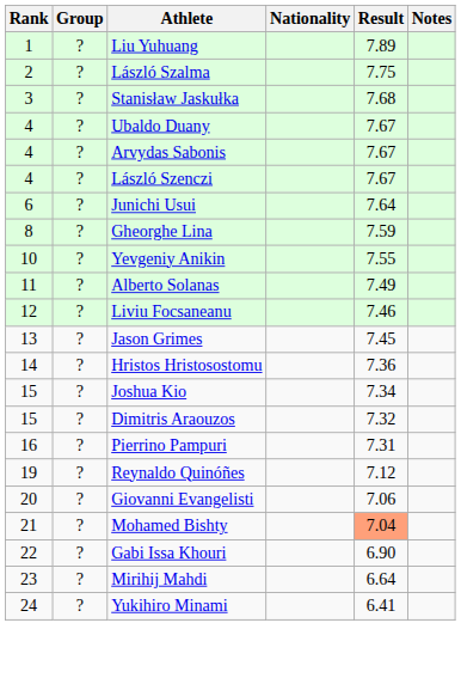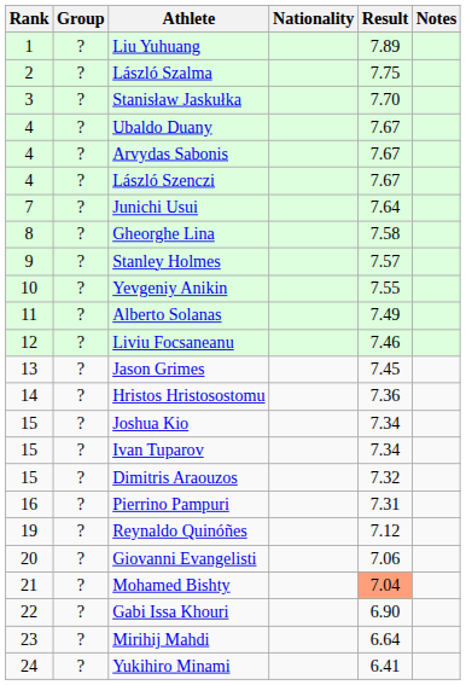 <table class="wikitable sortable" style="text-align:center">
 <tr>
 <th>Rank</th>
 <th>Group</th>
 <th>Athlete</th>
 <th>Nationality</th>
 <th>Result</th>
 <th>Notes</th>
 </tr>
 <tr bgcolor=ddffdd>
 <td>1</td>
 <td>?</td>
 <td align=left><a href='#'>Liu Yuhuang</a></td>
 <td align=left></td>
 <td>7.89</td>
 <td></td>
 </tr>
 <tr bgcolor=ddffdd>
 <td>2</td>
 <td>?</td>
 <td align=left><a href='#'>László Szalma</a></td>
 <td align=left></td>
 <td>7.75</td>
 <td></td>
 </tr>
 <tr bgcolor=ddffdd>
 <td>3</td>
 <td>?</td>
 <td align=left><a href='#'>Stanisław Jaskułka</a></td>
 <td align=left></td>
-<td>7.68</td>
+<td>7.70</td>
 <td></td>
 </tr>
 <tr bgcolor=ddffdd>
 <td>4</td>
 <td>?</td>
 <td align=left><a href='#'>Ubaldo Duany</a></td>
 <td align=left></td>
 <td>7.67</td>
 <td></td>
 </tr>
 <tr bgcolor=ddffdd>
 <td>4</td>
 <td>?</td>
 <td align=left><a href='#'>Arvydas Sabonis</a></td>
 <td align=left></td>
 <td>7.67</td>
 <td></td>
 </tr>
 <tr bgcolor=ddffdd>
 <td>4</td>
 <td>?</td>
 <td align=left><a href='#'>László Szenczi</a></td>
 <td align=left></td>
 <td>7.67</td>
 <td></td>
 </tr>
 <tr bgcolor=ddffdd>
-<td>6</td>
+<td>7</td>
 <td>?</td>
 <td align=left><a href='#'>Junichi Usui</a></td>
 <td align=left></td>
 <td>7.64</td>
 <td></td>
 </tr>
 <tr bgcolor=ddffdd>
 <td>8</td>
 <td>?</td>
 <td align=left><a href='#'>Gheorghe Lina</a></td>
 <td align=left></td>
-<td>7.59</td>
+<td>7.58</td>
+<td></td>
+</tr>
+<tr bgcolor=ddffdd>
+<td>9</td>
+<td>?</td>
+<td align=left><a href='#'>Stanley Holmes</a></td>
+<td align=left></td>
+<td>7.57</td>
 <td></td>
 </tr>
 <tr bgcolor=ddffdd>
 <td>10</td>
 <td>?</td>
 <td align=left><a href='#'>Yevgeniy Anikin</a></td>
 <td align=left></td>
 <td>7.55</td>
 <td></td>
 </tr>
 <tr bgcolor=ddffdd>
 <td>11</td>
 <td>?</td>
 <td align=left><a href='#'>Alberto Solanas</a></td>
 <td align=left></td>
 <td>7.49</td>
 <td></td>
 </tr>
 <tr bgcolor=ddffdd>
 <td>12</td>
 <td>?</td>
 <td align=left><a href='#'>Liviu Focsaneanu</a></td>
 <td align=left></td>
 <td>7.46</td>
 <td></td>
 </tr>
 <tr>
 <td>13</td>
 <td>?</td>
 <td align=left><a href='#'>Jason Grimes</a></td>
 <td align=left></td>
 <td>7.45</td>
 <td></td>
 </tr>
 <tr>
 <td>14</td>
 <td>?</td>
 <td align=left><a href='#'>Hristos Hristosostomu</a></td>
 <td align=left></td>
 <td>7.36</td>
 <td></td>
 </tr>
 <tr>
 <td>15</td>
 <td>?</td>
 <td align=left><a href='#'>Joshua Kio</a></td>
+<td align=left></td>
+<td>7.34</td>
+<td></td>
+</tr>
+<tr>
+<td>15</td>
+<td>?</td>
+<td align=left><a href='#'>Ivan Tuparov</a></td>
 <td align=left></td>
 <td>7.34</td>
 <td></td>
 </tr>
 <tr>
 <td>15</td>
 <td>?</td>
 <td align=left><a href='#'>Dimitris Araouzos</a></td>
 <td align=left></td>
 <td>7.32</td>
 <td></td>
 </tr>
 <tr>
 <td>16</td>
 <td>?</td>
 <td align=left><a href='#'>Pierrino Pampuri</a></td>
 <td align=left></td>
 <td>7.31</td>
 <td></td>
 </tr>
 <tr>
 <td>19</td>
 <td>?</td>
 <td align=left><a href='#'>Reynaldo Quinóñes</a></td>
 <td align=left></td>
 <td>7.12</td>
 <td></td>
 </tr>
 <tr>
 <td>20</td>
 <td>?</td>
 <td align=left><a href='#'>Giovanni Evangelisti</a></td>
 <td align=left></td>
 <td>7.06</td>
 <td></td>
 </tr>
 <tr>
 <td>21</td>
 <td>?</td>
 <td align=left><a href='#'>Mohamed Bishty</a></td>
 <td align=left></td>
 <td style="background: lightsalmon;">7.04</td>
 <td></td>
 </tr>
 <tr>
 <td>22</td>
 <td>?</td>
 <td align=left><a href='#'>Gabi Issa Khouri</a></td>
 <td align=left></td>
 <td>6.90</td>
 <td></td>
 </tr>
 <tr>
 <td>23</td>
 <td>?</td>
 <td align=left><a href='#'>Mirihij Mahdi</a></td>
 <td align=left></td>
 <td>6.64</td>
 <td></td>
 </tr>
 <tr>
 <td>24</td>
 <td>?</td>
 <td align=left><a href='#'>Yukihiro Minami</a></td>
 <td align=left></td>
 <td>6.41</td>
 <td></td>
 </tr>
 </table>
